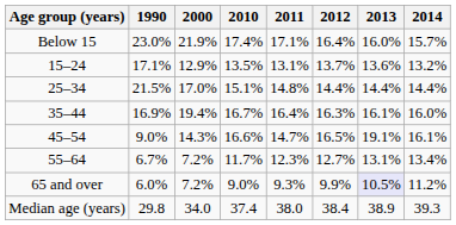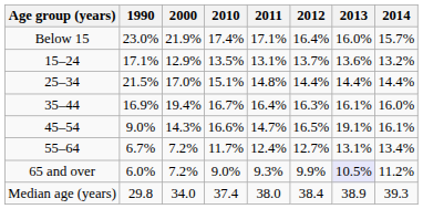 <table class="wikitable" style="text-align:center;">
 <tr>
 <th>Age group (years)</th>
 <th>1990</th>
 <th>2000</th>
 <th>2010</th>
 <th>2011</th>
 <th>2012</th>
 <th>2013</th>
 <th>2014</th>
 </tr>
 <tr>
 <td>Below 15</td>
 <td>23.0%</td>
 <td>21.9%</td>
 <td>17.4%</td>
 <td>17.1%</td>
 <td>16.4%</td>
 <td>16.0%</td>
 <td>15.7%</td>
 </tr>
 <tr>
 <td>15–24</td>
 <td>17.1%</td>
 <td>12.9%</td>
 <td>13.5%</td>
 <td>13.1%</td>
 <td>13.7%</td>
 <td>13.6%</td>
 <td>13.2%</td>
 </tr>
 <tr>
 <td>25–34</td>
 <td>21.5%</td>
 <td>17.0%</td>
 <td>15.1%</td>
 <td>14.8%</td>
 <td>14.4%</td>
 <td>14.4%</td>
 <td>14.4%</td>
 </tr>
 <tr>
 <td>35–44</td>
 <td>16.9%</td>
 <td>19.4%</td>
 <td>16.7%</td>
 <td>16.4%</td>
 <td>16.3%</td>
 <td>16.1%</td>
 <td>16.0%</td>
 </tr>
 <tr>
 <td>45–54</td>
 <td>9.0%</td>
 <td>14.3%</td>
 <td>16.6%</td>
 <td>14.7%</td>
 <td>16.5%</td>
 <td>19.1%</td>
 <td>16.1%</td>
 </tr>
 <tr>
 <td>55–64</td>
 <td>6.7%</td>
 <td>7.2%</td>
 <td>11.7%</td>
-<td>12.3%</td>
+<td>12.4%</td>
 <td>12.7%</td>
 <td>13.1%</td>
 <td>13.4%</td>
 </tr>
 <tr>
 <td>65 and over</td>
 <td>6.0%</td>
 <td>7.2%</td>
 <td>9.0%</td>
 <td>9.3%</td>
 <td>9.9%</td>
 <td style="background: lavender;">10.5%</td>
 <td>11.2%</td>
 </tr>
 <tr>
 <td>Median age (years)</td>
 <td>29.8</td>
 <td>34.0</td>
 <td>37.4</td>
 <td>38.0</td>
 <td>38.4</td>
 <td>38.9</td>
 <td>39.3</td>
 </tr>
 </table>
